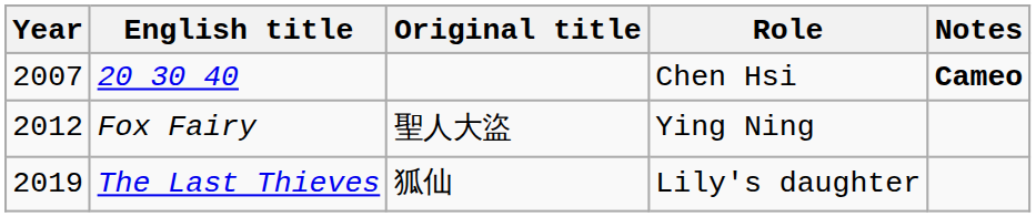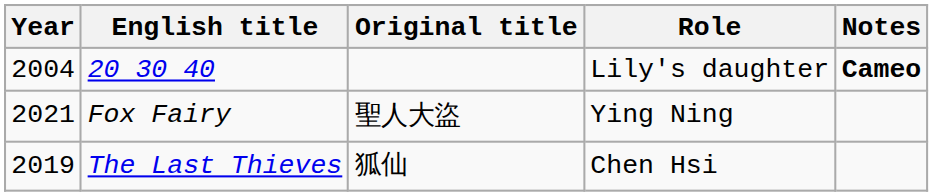 <table class="wikitable sortable">
 <tr>
 <th>Year</th>
 <th>English title</th>
 <th>Original title</th>
 <th>Role</th>
 <th class="unsortable">Notes</th>
 </tr>
 <tr>
-<td>2007</td>
+<td>2004</td>
 <td><em><a href='#'>20 30 40</a></em></td>
 <td></td>
-<td>Chen Hsi</td>
+<td>Lily's daughter</td>
 <td><strong>Cameo</strong></td>
 </tr>
 <tr>
-<td>2012</td>
+<td>2021</td>
 <td><em>Fox Fairy</em></td>
 <td>聖人大盜</td>
 <td>Ying Ning</td>
 <td></td>
 </tr>
 <tr>
 <td>2019</td>
 <td><em><a href='#'>The Last Thieves</a></em></td>
 <td>狐仙</td>
-<td>Lily's daughter</td>
+<td>Chen Hsi</td>
 <td></td>
 </tr>
 </table>
